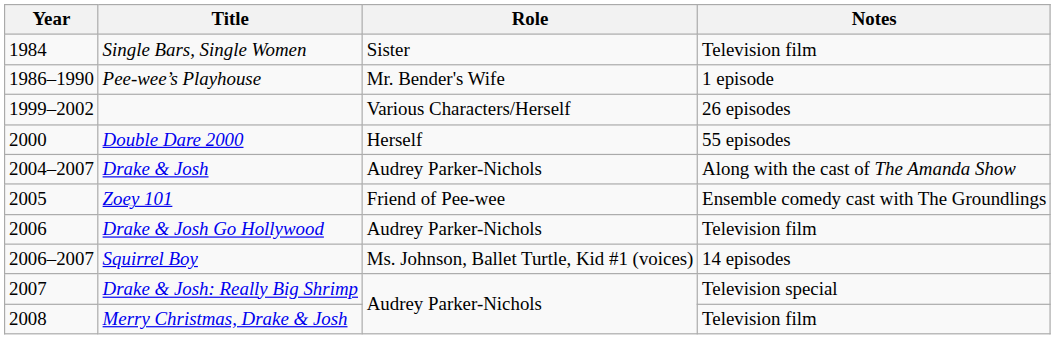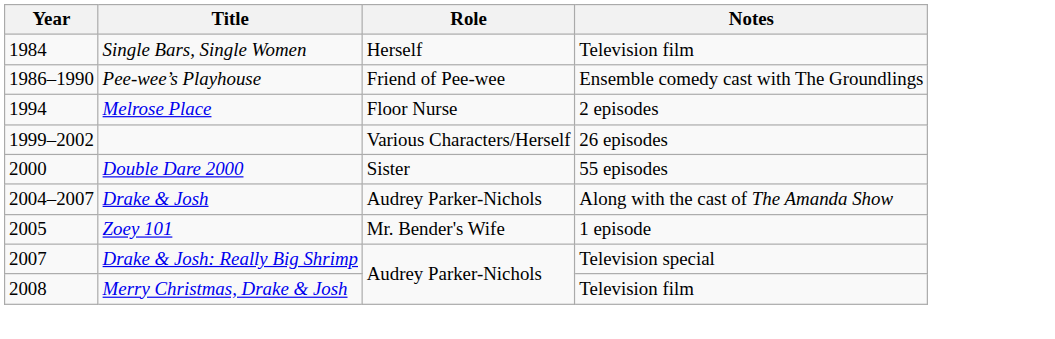 <table class="wikitable sortable">
 <tr>
 <th>Year</th>
 <th>Title</th>
 <th>Role</th>
 <th class="unsortable">Notes</th>
 </tr>
 <tr>
 <td>1984</td>
 <td><em>Single Bars, Single Women</em></td>
-<td>Sister</td>
+<td>Herself</td>
 <td>Television film</td>
 </tr>
 <tr>
 <td>1986–1990</td>
 <td><em>Pee-wee’s Playhouse</em></td>
-<td>Mr. Bender's Wife</td>
-<td>1 episode</td>
+<td>Friend of Pee-wee</td>
+<td>Ensemble comedy cast with The Groundlings</td>
+</tr>
+<tr>
+<td>1994</td>
+<td><em><a href='#'>Melrose Place</a></em></td>
+<td>Floor Nurse</td>
+<td>2 episodes</td>
 </tr>
 <tr>
 <td>1999–2002</td>
 <td><em></em></td>
 <td>Various Characters/Herself</td>
 <td>26 episodes</td>
 </tr>
 <tr>
 <td>2000</td>
 <td><em><a href='#'>Double Dare 2000</a></em></td>
-<td>Herself</td>
+<td>Sister</td>
 <td>55 episodes</td>
 </tr>
 <tr>
 <td>2004–2007</td>
 <td><em><a href='#'>Drake & Josh</a></em></td>
 <td>Audrey Parker-Nichols</td>
 <td>Along with the cast of <em>The Amanda Show</em></td>
 </tr>
 <tr>
 <td>2005</td>
 <td><em><a href='#'>Zoey 101</a></em></td>
-<td>Friend of Pee-wee</td>
-<td>Ensemble comedy cast with The Groundlings</td>
-</tr>
-<tr>
-<td>2006</td>
-<td><em><a href='#'>Drake & Josh Go Hollywood</a></em></td>
-<td>Audrey Parker-Nichols</td>
-<td>Television film</td>
-</tr>
-<tr>
-<td>2006–2007</td>
-<td><em><a href='#'>Squirrel Boy</a></em></td>
-<td>Ms. Johnson, Ballet Turtle, Kid #1 (voices)</td>
-<td>14 episodes</td>
+<td>Mr. Bender's Wife</td>
+<td>1 episode</td>
 </tr>
 <tr>
 <td>2007</td>
 <td><em><a href='#'>Drake & Josh: Really Big Shrimp</a></em></td>
 <td rowspan="2">Audrey Parker-Nichols</td>
 <td>Television special</td>
 </tr>
 <tr>
 <td>2008</td>
 <td><em><a href='#'>Merry Christmas, Drake & Josh</a></em></td>
 <td>Television film</td>
 </tr>
 </table>
